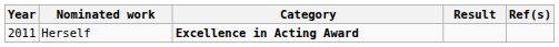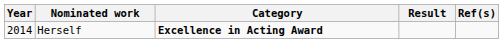 <table class="wikitable">
 <tr>
 <th width=4%>Year</th>
 <th width=27%>Nominated work</th>
 <th width=57%>Category</th>
 <th width=12%>Result</th>
 <th width=4%>Ref(s)</th>
 </tr>
 <tr>
-<td>2011</td>
+<td>2014</td>
 <td>Herself</td>
 <td><strong>Excellence in Acting Award</strong></td>
 <td></td>
 <td></td>
 </tr>
 </table>
